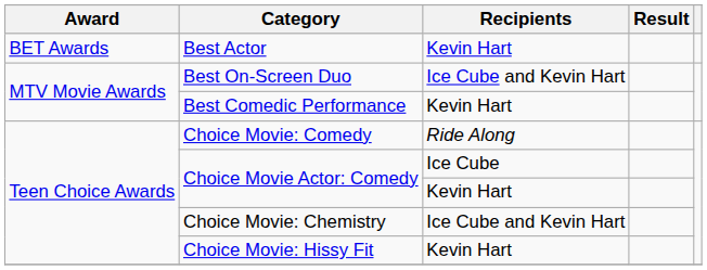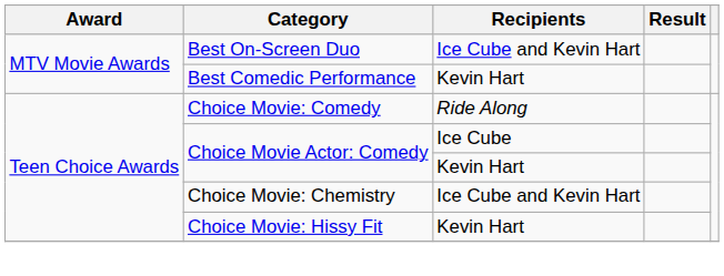 <table class="wikitable sortable">
 <tr style="background:#ccc; text-align:center;">
 </tr>
 <tr style="background:#ccc; text-align:center;">
 <th>Award</th>
 <th>Category</th>
 <th>Recipients</th>
 <th>Result</th>
 <th></th>
-</tr>
-<tr>
-<td><a href='#'>BET Awards</a></td>
-<td><a href='#'>Best Actor</a></td>
-<td><a href='#'>Kevin Hart</a></td>
-<td></td>
-<td></td>
 </tr>
 <tr>
 <td rowspan="2"><a href='#'>MTV Movie Awards</a></td>
 <td><a href='#'>Best On-Screen Duo</a></td>
 <td><a href='#'>Ice Cube</a> and Kevin Hart</td>
 <td></td>
 <td rowspan="2"></td>
 </tr>
 <tr>
 <td><a href='#'>Best Comedic Performance</a></td>
 <td>Kevin Hart</td>
 <td></td>
 </tr>
 <tr>
 <td rowspan="5"><a href='#'>Teen Choice Awards</a></td>
 <td><a href='#'>Choice Movie: Comedy</a></td>
 <td><em>Ride Along</em></td>
 <td></td>
 <td rowspan="5"></td>
 </tr>
 <tr>
 <td rowspan="2"><a href='#'>Choice Movie Actor: Comedy</a></td>
 <td>Ice Cube</td>
 <td></td>
 </tr>
 <tr>
 <td>Kevin Hart</td>
 <td></td>
 </tr>
 <tr>
 <td>Choice Movie: Chemistry</td>
 <td>Ice Cube and Kevin Hart</td>
 <td></td>
 </tr>
 <tr>
 <td><a href='#'>Choice Movie: Hissy Fit</a></td>
 <td>Kevin Hart</td>
 <td></td>
 </tr>
 <tr>
 </tr>
 </table>
